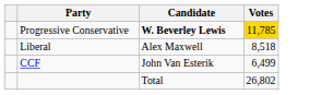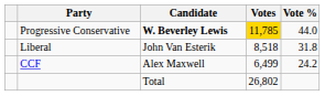 <table class="wikitable">
 <tr>
 <th></th>
 <th scope="col" width="175">Party</th>
 <th scope="col" width="150">Candidate</th>
 <th>Votes</th>
+<th>Vote %</th>
 </tr>
 <tr>
 <td>   </td>
 <td>Progressive Conservative</td>
 <td><strong>W. Beverley Lewis</strong></td>
 <td align=right style="background: gold;">11,785</td>
+<td align=right>44.0</td>
 </tr>
 <tr>
 <td>   </td>
 <td>Liberal</td>
-<td>Alex Maxwell</td>
+<td>John Van Esterik</td>
 <td align=right>8,518</td>
+<td align=right>31.8</td>
 </tr>
 <tr>
 <td>   </td>
 <td><a href='#'>CCF</a></td>
-<td>John Van Esterik</td>
+<td>Alex Maxwell</td>
 <td align=right>6,499</td>
+<td align=right>24.2</td>
 </tr>
 <tr>
 <td></td>
 <td></td>
 <td>Total</td>
 <td align=right>26,802</td>
+<td></td>
 </tr>
 </table>
